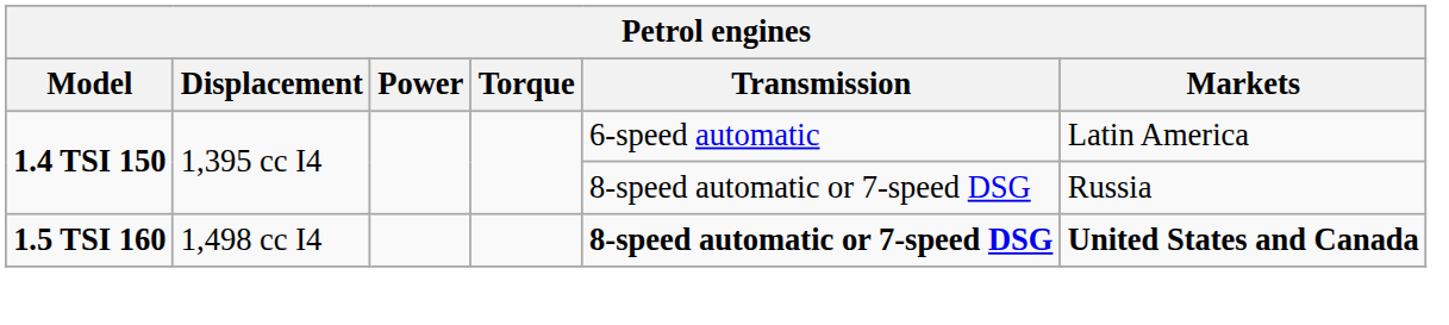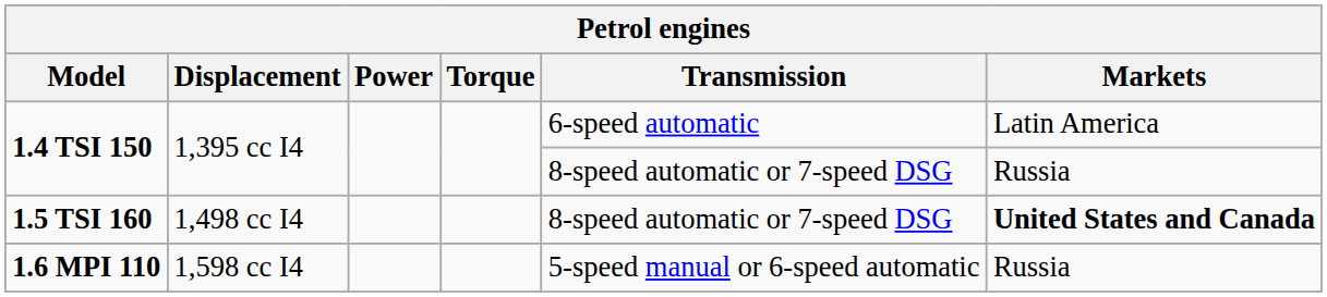 <table class="wikitable" style="text-align:left; font-size:90%;">
 <tr>
 <th colspan="6">Petrol engines</th>
 </tr>
 <tr>
 <th>Model</th>
 <th>Displacement</th>
 <th>Power</th>
 <th>Torque</th>
 <th>Transmission</th>
 <th>Markets</th>
 </tr>
 <tr>
 <td rowspan="2"><strong>1.4 TSI 150</strong></td>
 <td rowspan="2">1,395 cc I4</td>
 <td rowspan="2"></td>
 <td rowspan="2"></td>
 <td>6-speed <a href='#'>automatic</a></td>
 <td>Latin America</td>
 </tr>
 <tr>
 <td>8-speed automatic or 7-speed <a href='#'>DSG</a></td>
 <td>Russia</td>
 </tr>
 <tr>
 <td><strong>1.5 TSI 160</strong></td>
 <td>1,498 cc I4</td>
 <td></td>
 <td></td>
-<td><strong>8-speed automatic or 7-speed <a href='#'>DSG</a></strong></td>
+<td>8-speed automatic or 7-speed <a href='#'>DSG</a></td>
 <td><strong>United States and Canada</strong></td>
 </tr>
+<tr>
+<td><strong>1.6 MPI 110</strong></td>
+<td>1,598 cc I4</td>
+<td></td>
+<td></td>
+<td>5-speed <a href='#'>manual</a> or 6-speed automatic</td>
+<td>Russia</td>
+</tr>
 </table>
